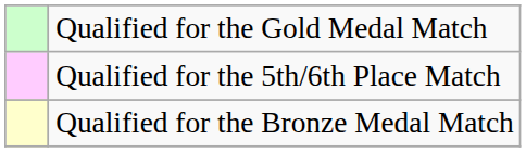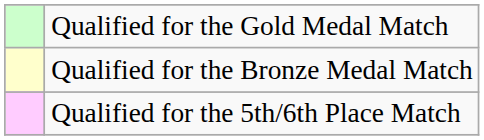 <table class="wikitable">
 <tr>
 <td bgcolor="ccffcc">    </td>
 <td>Qualified for the Gold Medal Match</td>
 </tr>
 <tr>
+<td bgcolor="ffffcc">    </td>
+<td>Qualified for the Bronze Medal Match</td>
+</tr>
+<tr>
 <td bgcolor="ffccff">    </td>
 <td>Qualified for the 5th/6th Place Match</td>
 </tr>
-<tr>
-<td bgcolor="ffffcc">    </td>
-<td>Qualified for the Bronze Medal Match</td>
-</tr>
 </table>
